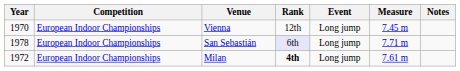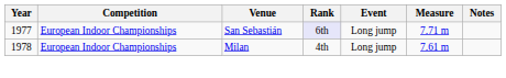 <table class="wikitable" width=55% style="font-size:90%; text-align:center;">
 <tr>
 <th>Year</th>
 <th>Competition</th>
 <th>Venue</th>
 <th>Rank</th>
 <th>Event</th>
 <th>Measure</th>
 <th>Notes</th>
 </tr>
 <tr>
-<td>1970</td>
-<td align=left><a href='#'>European Indoor Championships</a></td>
-<td align=left><a href='#'>Vienna</a></td>
-<td>12th</td>
-<td>Long jump</td>
-<td><a href='#'>7.45 m</a></td>
-<td></td>
-</tr>
-<tr>
-<td>1978</td>
+<td>1977</td>
 <td align=left><a href='#'>European Indoor Championships</a></td>
 <td align=left><a href='#'>San Sebastián</a></td>
 <td style="background: lavender;">6th</td>
 <td>Long jump</td>
 <td><a href='#'>7.71 m</a></td>
 <td></td>
 </tr>
 <tr>
-<td>1972</td>
+<td>1978</td>
 <td align=left><a href='#'>European Indoor Championships</a></td>
 <td align=left><a href='#'>Milan</a></td>
-<td><strong>4th</strong></td>
+<td>4th</td>
 <td>Long jump</td>
 <td><a href='#'>7.61 m</a></td>
 <td></td>
 </tr>
 </table>
